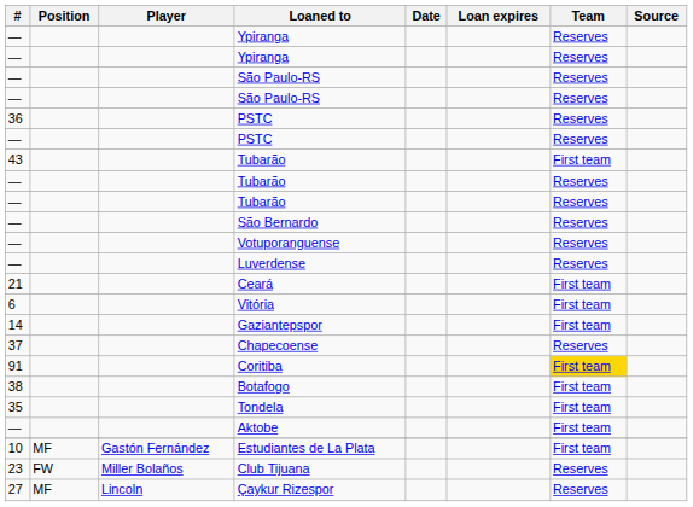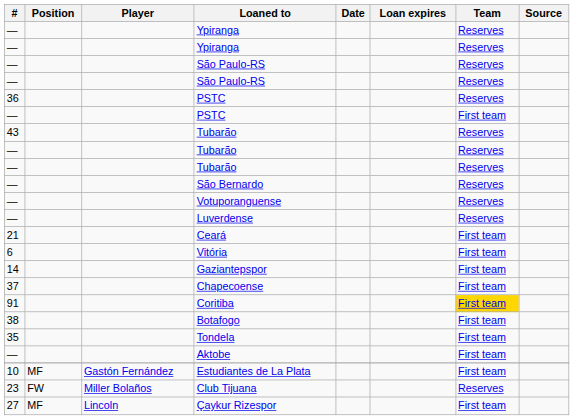 <table class="wikitable sortable" style="width:90%; text-align:center; font-size:95%; text-align:left;">
 <tr>
 <th>#</th>
 <th>Position</th>
 <th>Player</th>
 <th>Loaned to</th>
 <th>Date</th>
 <th>Loan expires</th>
 <th>Team</th>
 <th>Source</th>
 </tr>
 <tr>
 <td>—</td>
 <td></td>
 <td></td>
 <td> <a href='#'>Ypiranga</a></td>
 <td></td>
 <td></td>
 <td><a href='#'>Reserves</a></td>
 <td></td>
 </tr>
 <tr>
 <td>—</td>
 <td></td>
 <td></td>
 <td> <a href='#'>Ypiranga</a></td>
 <td></td>
 <td></td>
 <td><a href='#'>Reserves</a></td>
 <td></td>
 </tr>
 <tr>
 <td>—</td>
 <td></td>
 <td></td>
 <td> <a href='#'>São Paulo-RS</a></td>
 <td></td>
 <td></td>
 <td><a href='#'>Reserves</a></td>
 <td></td>
 </tr>
 <tr>
 <td>—</td>
 <td></td>
 <td></td>
 <td> <a href='#'>São Paulo-RS</a></td>
 <td></td>
 <td></td>
 <td><a href='#'>Reserves</a></td>
 <td></td>
 </tr>
 <tr>
 <td>36</td>
 <td></td>
 <td></td>
 <td> <a href='#'>PSTC</a></td>
 <td></td>
 <td></td>
 <td><a href='#'>Reserves</a></td>
 <td></td>
 </tr>
 <tr>
 <td>—</td>
 <td></td>
 <td></td>
 <td> <a href='#'>PSTC</a></td>
 <td></td>
 <td></td>
-<td><a href='#'>Reserves</a></td>
+<td><a href='#'>First team</a></td>
 <td></td>
 </tr>
 <tr>
 <td>43</td>
 <td></td>
 <td></td>
 <td> <a href='#'>Tubarão</a></td>
 <td></td>
 <td></td>
-<td><a href='#'>First team</a></td>
+<td><a href='#'>Reserves</a></td>
 <td></td>
 </tr>
 <tr>
 <td>—</td>
 <td></td>
 <td></td>
 <td> <a href='#'>Tubarão</a></td>
 <td></td>
 <td></td>
 <td><a href='#'>Reserves</a></td>
 <td></td>
 </tr>
 <tr>
 <td>—</td>
 <td></td>
 <td></td>
 <td> <a href='#'>Tubarão</a></td>
 <td></td>
 <td></td>
 <td><a href='#'>Reserves</a></td>
 <td></td>
 </tr>
 <tr>
 <td>—</td>
 <td></td>
 <td></td>
 <td> <a href='#'>São Bernardo</a></td>
 <td></td>
 <td></td>
 <td><a href='#'>Reserves</a></td>
 <td></td>
 </tr>
 <tr>
 <td>—</td>
 <td></td>
 <td></td>
 <td> <a href='#'>Votuporanguense</a></td>
 <td></td>
 <td></td>
 <td><a href='#'>Reserves</a></td>
 <td></td>
 </tr>
 <tr>
 <td>—</td>
 <td></td>
 <td></td>
 <td> <a href='#'>Luverdense</a></td>
 <td></td>
 <td></td>
 <td><a href='#'>Reserves</a></td>
 <td></td>
 </tr>
 <tr>
 <td>21</td>
 <td></td>
 <td></td>
 <td> <a href='#'>Ceará</a></td>
 <td></td>
 <td></td>
 <td><a href='#'>First team</a></td>
 <td></td>
 </tr>
 <tr>
 <td>6</td>
 <td></td>
 <td></td>
 <td> <a href='#'>Vitória</a></td>
 <td></td>
 <td></td>
 <td><a href='#'>First team</a></td>
 <td></td>
 </tr>
 <tr>
 <td>14</td>
 <td></td>
 <td></td>
 <td> <a href='#'>Gaziantepspor</a></td>
 <td></td>
 <td></td>
 <td [><a href='#'>First team</a></td>
 <td></td>
 </tr>
 <tr>
 <td>37</td>
 <td></td>
 <td></td>
 <td> <a href='#'>Chapecoense</a></td>
 <td></td>
 <td></td>
-<td><a href='#'>Reserves</a></td>
+<td><a href='#'>First team</a></td>
 <td></td>
 </tr>
 <tr>
 <td>91</td>
 <td></td>
 <td></td>
 <td> <a href='#'>Coritiba</a></td>
 <td></td>
 <td></td>
 <td style="background: gold;"><a href='#'>First team</a></td>
 <td></td>
 </tr>
 <tr>
 <td>38</td>
 <td></td>
 <td></td>
 <td> <a href='#'>Botafogo</a></td>
 <td></td>
 <td></td>
 <td><a href='#'>First team</a></td>
 <td></td>
 </tr>
 <tr>
 <td>35</td>
 <td></td>
 <td></td>
 <td> <a href='#'>Tondela</a></td>
 <td></td>
 <td></td>
 <td><a href='#'>First team</a></td>
 <td></td>
 </tr>
 <tr>
 <td>—</td>
 <td></td>
 <td></td>
 <td> <a href='#'>Aktobe</a></td>
 <td></td>
 <td></td>
 <td><a href='#'>First team</a></td>
 <td></td>
 </tr>
 <tr>
 </tr>
 <tr>
 <td>10</td>
 <td>MF</td>
 <td> <a href='#'>Gastón Fernández</a></td>
 <td> <a href='#'>Estudiantes de La Plata</a></td>
 <td></td>
 <td></td>
 <td [><a href='#'>First team</a></td>
 <td></td>
 </tr>
 <tr>
 <td>23</td>
 <td>FW</td>
 <td> <a href='#'>Miller Bolaños</a></td>
 <td> <a href='#'>Club Tijuana</a></td>
 <td></td>
 <td></td>
 <td><a href='#'>Reserves</a></td>
 <td></td>
 </tr>
 <tr>
 <td>27</td>
 <td>MF</td>
 <td> <a href='#'>Lincoln</a></td>
 <td> <a href='#'>Çaykur Rizespor</a></td>
 <td></td>
 <td></td>
-<td><a href='#'>Reserves</a></td>
+<td><a href='#'>First team</a></td>
 <td></td>
 </tr>
 </table>
